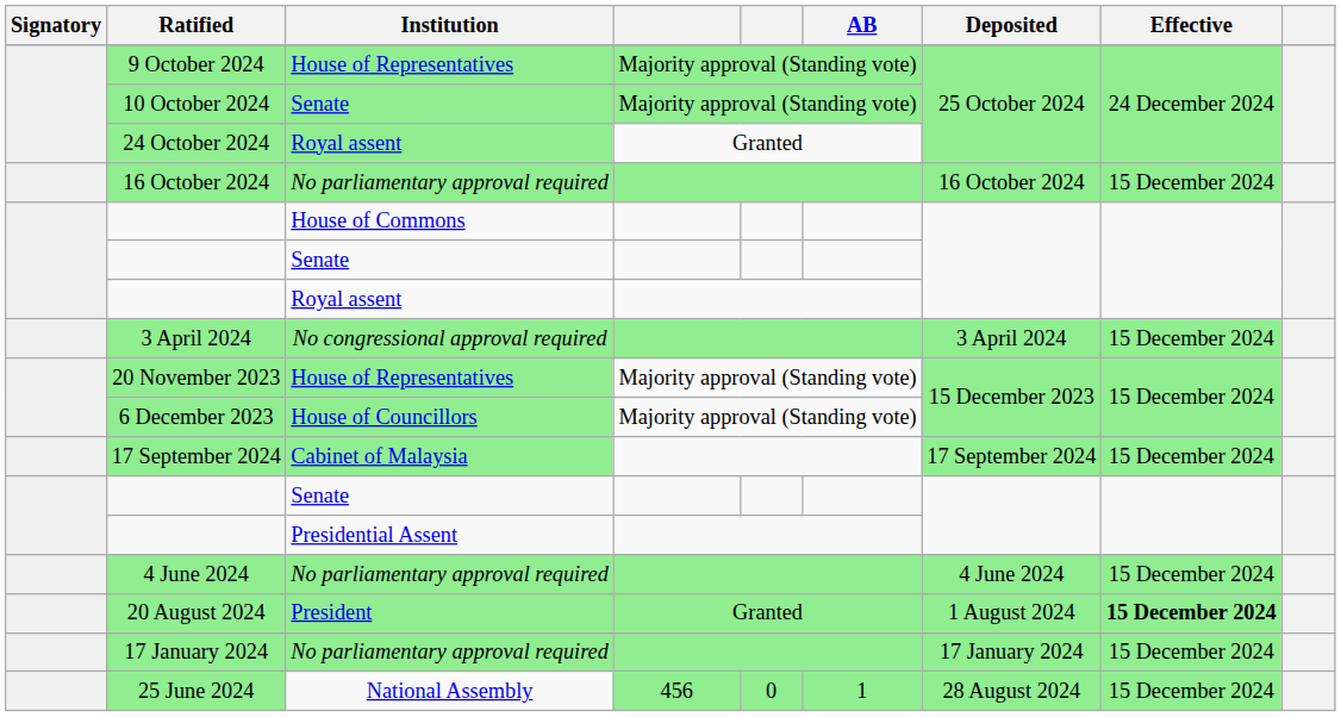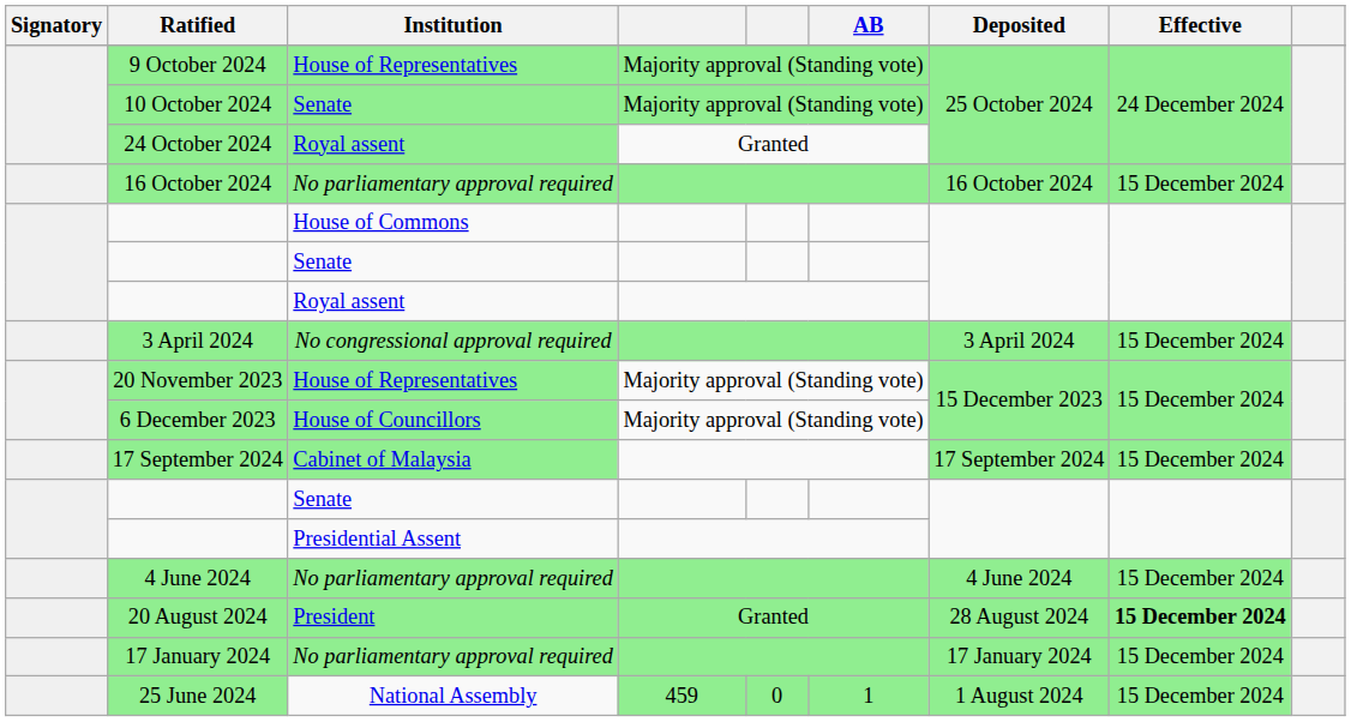 <table class="wikitable sortable" style="font-size:90%; white-space:wrap; line-height:1.33">
 <tr>
 <th>Signatory</th>
 <th>Ratified</th>
 <th class="unsortable">Institution</th>
 <th class="unsortable"></th>
 <th class="unsortable"></th>
 <th class="unsortable"><a href='#'>AB</a></th>
 <th>Deposited</th>
 <th>Effective</th>
 <th class="unsortable" style="width:2em"></th>
 </tr>
 <tr>
 </tr>
 <tr>
 <td rowspan="3" style="background:#F0F0F0"><strong></strong></td>
 <td style="text-align:center;background:lightgreen">9 October 2024</td>
 <td style="background:lightgreen"><a href='#'>House of Representatives</a></td>
 <td colspan="3" style="background:lightgreen">Majority approval (Standing vote)</td>
 <td rowspan="3" style="text-align:center;background:lightgreen">25 October 2024</td>
 <td rowspan="3"  style="text-align:center; background: lightgreen">24 December 2024</td>
 <th rowspan="3" -></th>
 </tr>
 <tr>
 <td style="text-align:center;background:lightgreen">10 October 2024</td>
 <td style="background:lightgreen"><a href='#'>Senate</a></td>
 <td colspan="3" style="background:lightgreen">Majority approval (Standing vote)</td>
 </tr>
 <tr>
 <td style="text-align:center; background:lightgreen">24 October 2024</td>
 <td style="background:lightgreen"><a href='#'>Royal assent</a></td>
 <td style="text-align:center" colspan="3" style="background:lightgreen;text-align:center">Granted</td>
 </tr>
 <tr>
 <td style="background:#F0F0F0"><strong></strong></td>
 <td style="text-align:center;background:lightgreen">16 October 2024</td>
 <td style="text-align:center;background:lightgreen"><em>No parliamentary approval required</em></td>
 <td colspan="3" style="text-align:center;background:lightgreen"></td>
 <td style="text-align:center;background:lightgreen">16 October 2024</td>
 <td style="text-align:center;background:lightgreen">15 December 2024</td>
 <th></th>
 </tr>
 <tr>
 <td rowspan="3" style="background:#F0F0F0"><strong></strong></td>
 <td style="text-align:center"></td>
 <td><a href='#'>House of Commons</a></td>
 <td style="text-align:center"></td>
 <td style="text-align:center"></td>
 <td style="text-align:center"></td>
 <td style="text-align:center" rowspan="3"></td>
 <td rowspan="3"></td>
 <th rowspan="3"></th>
 </tr>
 <tr>
 <td style="text-align:center"></td>
 <td><a href='#'>Senate</a></td>
 <td style="text-align:center"></td>
 <td style="text-align:center"></td>
 <td style="text-align:center"></td>
 </tr>
 <tr>
 <td style="text-align:center"></td>
 <td><a href='#'>Royal assent</a></td>
 <td style="text-align:center" colspan="3"></td>
 </tr>
 <tr>
 <td style="background:#F0F0F0"><strong></strong></td>
 <td style="text-align:center;background:lightgreen">3 April 2024</td>
 <td style="text-align:center;background:lightgreen"><em>No congressional approval required</em></td>
 <td colspan="3" style="text-align:center;background:lightgreen"></td>
 <td style="text-align:center; background:lightgreen">3 April 2024</td>
 <td style="text-align:center; background: lightgreen">15 December 2024</td>
 <th></th>
 </tr>
 <tr>
 <td rowspan="2" style="background:#F0F0F0"><strong></strong></td>
 <td style="text-align:center; background:lightgreen">20 November 2023</td>
 <td style="background:lightgreen"><a href='#'>House of Representatives</a></td>
 <td style="text-align:center" colspan="3" style="background:lightgreen">Majority approval (Standing vote)</td>
 <td rowspan="2" style="text-align:center; background:lightgreen">15 December 2023</td>
 <td rowspan="2" style="text-align:center; background:lightgreen">15 December 2024</td>
 <th rowspan="2"></th>
 </tr>
 <tr>
 <td style="text-align:center; background:lightgreen">6 December 2023</td>
 <td style="background:lightgreen"><a href='#'>House of Councillors</a></td>
 <td colspan="3" style="text-align:center" style="background:lightgreen">Majority approval (Standing vote)</td>
 </tr>
 <tr>
 <td style="background:#F0F0F0"><strong></strong></td>
 <td style="text-align:center; background:lightgreen">17 September 2024</td>
 <td style="background:lightgreen"><a href='#'>Cabinet of Malaysia</a></td>
 <td colspan="3" style="text-align:center" style="background:lightgreen"></td>
 <td style="text-align:center; background:lightgreen">17 September 2024</td>
 <td style="text-align:center; background:lightgreen">15 December 2024</td>
 <th></th>
 </tr>
 <tr>
 <td rowspan="2" style="background:#F0F0F0"><strong></strong></td>
 <td style="text-align:center"></td>
 <td><a href='#'>Senate</a></td>
 <td style="text-align:center"></td>
 <td style="text-align:center"></td>
 <td style="text-align:center"></td>
 <td style="text-align:center"rowspan="2"></td>
 <td rowspan="2"></td>
 <th rowspan="2"></th>
 </tr>
 <tr>
 <td style="text-align:center"></td>
 <td><a href='#'>Presidential Assent</a></td>
 <td style="text-align:center" colspan="3"></td>
 </tr>
 <tr>
 <td style="background:#F0F0F0"><strong></strong></td>
 <td style="text-align:center;background:lightgreen">4 June 2024</td>
 <td style="text-align:center;background:lightgreen"><em>No parliamentary approval required</em></td>
 <td colspan="3" style="text-align:center;background:lightgreen"></td>
 <td style="text-align:center; background:lightgreen">4 June 2024</td>
 <td style="text-align:center; background:lightgreen">15 December 2024</td>
 <th></th>
 </tr>
 <tr>
 <td style="background:#F0F0F0"><strong></strong></td>
 <td style="text-align:center; background:lightgreen">20 August 2024</td>
 <td style="background:lightgreen"><a href='#'>President</a></td>
 <td style="background:lightgreen;text-align:center" colspan="3">Granted</td>
-<td style="text-align:center; background:lightgreen">1 August 2024</td>
+<td style="text-align:center; background:lightgreen">28 August 2024</td>
 <td style="text-align:center; background:lightgreen"><strong>15 December 2024</strong></td>
 <th></th>
 </tr>
 <tr>
 <td style="background:#F0F0F0"><strong></strong></td>
 <td style="text-align:center;background:lightgreen">17 January 2024</td>
 <td style="text-align:center;background:lightgreen"><em>No parliamentary approval required</em></td>
 <td colspan="3" style="text-align:center;background:lightgreen"></td>
 <td style="text-align:center;background:lightgreen">17 January 2024</td>
 <td style="text-align:center; background:lightgreen">15 December 2024</td>
 <th></th>
 </tr>
 <tr>
 <td rowspan="1" style="background:#F0F0F0"><strong></strong></td>
 <td style="text-align:center;background:lightgreen">25 June 2024</td>
 <td style="text-align:center" style="background:lightgreen"><a href='#'>National Assembly</a></td>
-<td style="text-align:center; background:lightgreen">456</td>
+<td style="text-align:center; background:lightgreen">459</td>
 <td style="text-align:center; background:lightgreen">0</td>
 <td style="text-align:center; background:lightgreen">1</td>
-<td style="text-align:center; background:lightgreen">28 August 2024</td>
+<td style="text-align:center; background:lightgreen">1 August 2024</td>
 <td style="text-align:center; background:lightgreen">15 December 2024</td>
 <th></th>
 </tr>
 </table>
